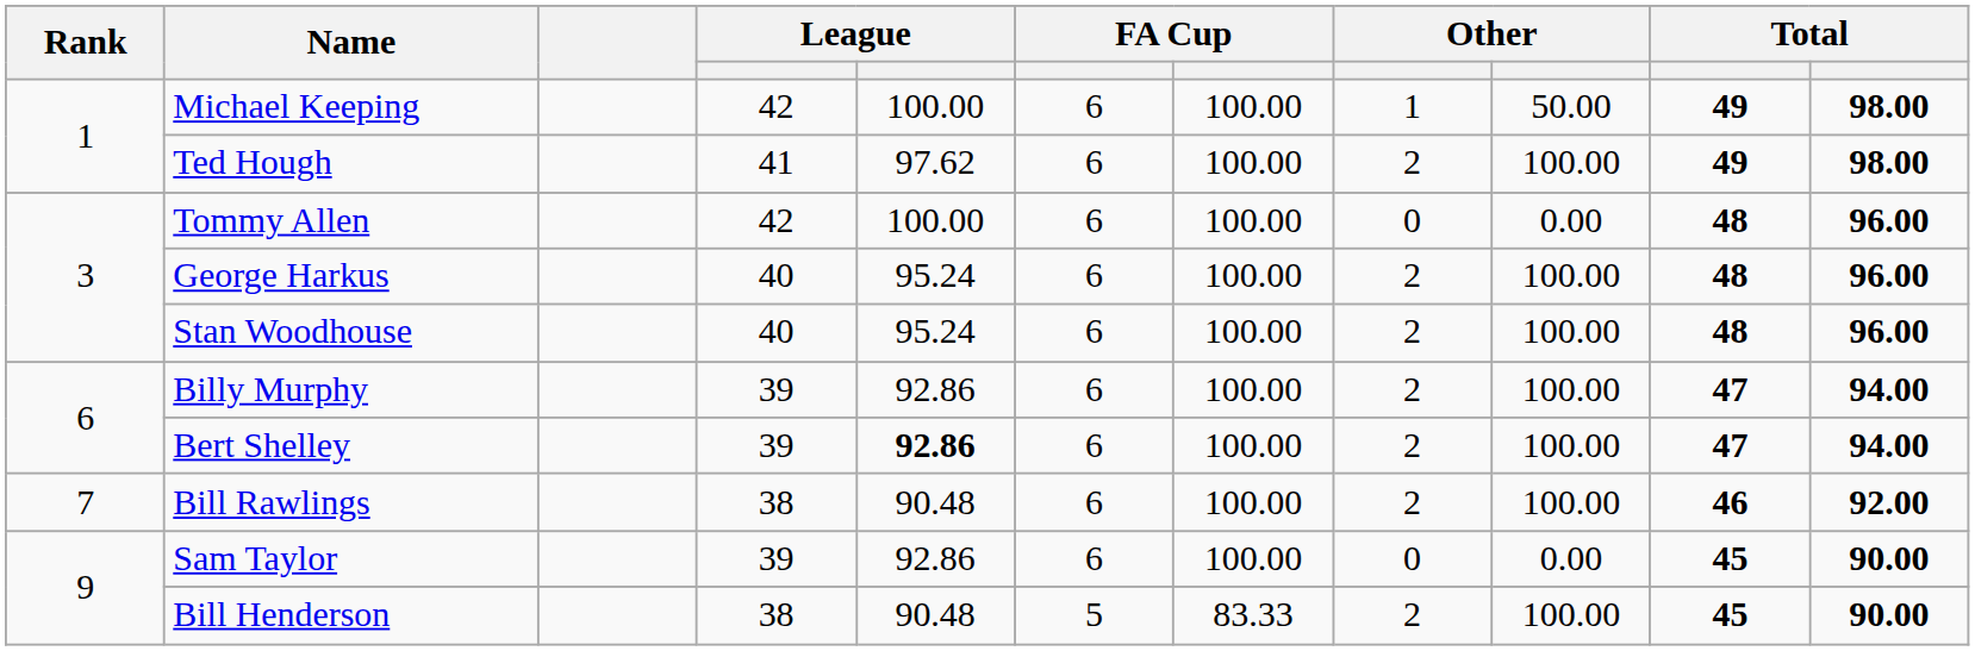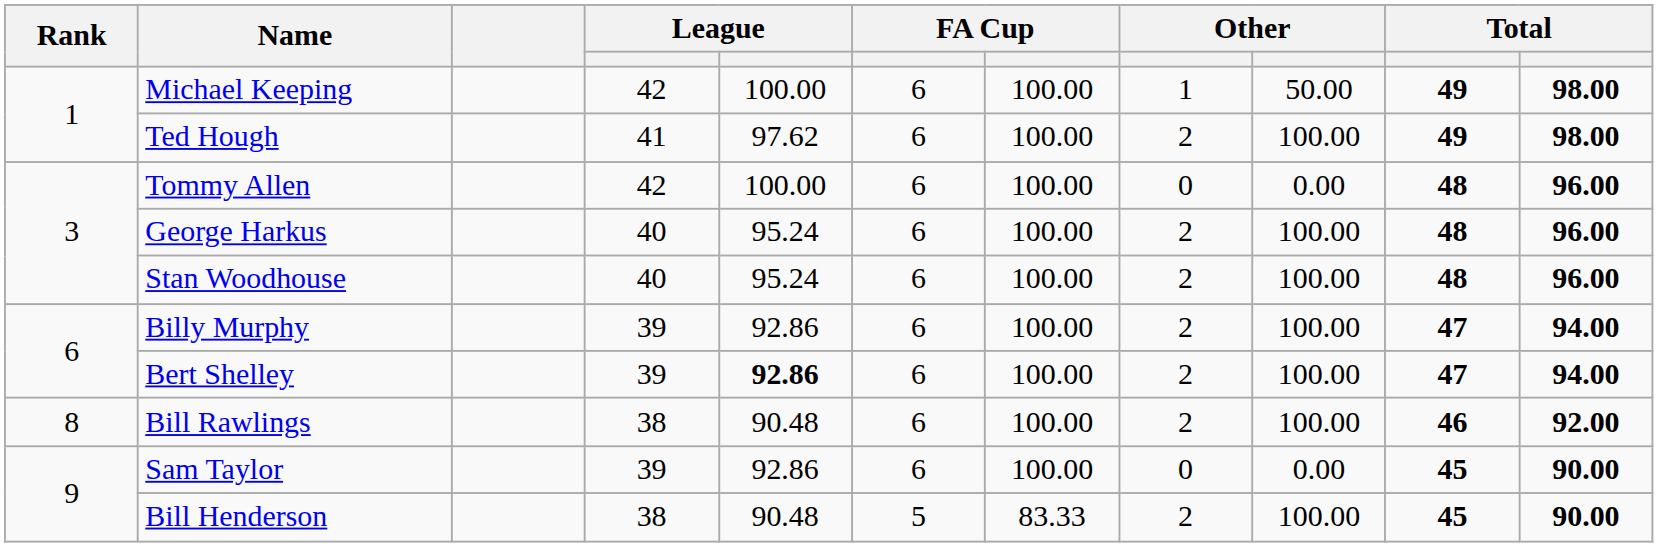 <table class="wikitable plainrowheaders" style="text-align:center;">
 <tr>
 <th scope="col" rowspan="2" style="width:4em;">Rank</th>
 <th scope="col" rowspan="2" style="width:10em;">Name</th>
 <th scope="col" rowspan="2" style="width:4em;"></th>
 <th scope="col" colspan="2">League</th>
 <th scope="col" colspan="2">FA Cup</th>
 <th scope="col" colspan="2">Other</th>
 <th scope="col" colspan="2">Total</th>
 </tr>
 <tr>
 <th scope="col" style="width:4em;"></th>
 <th scope="col" style="width:4em;"></th>
 <th scope="col" style="width:4em;"></th>
 <th scope="col" style="width:4em;"></th>
 <th scope="col" style="width:4em;"></th>
 <th scope="col" style="width:4em;"></th>
 <th scope="col" style="width:4em;"></th>
 <th scope="col" style="width:4em;"></th>
 </tr>
 <tr>
 <td rowspan="2">1</td>
 <td align="left"><a href='#'>Michael Keeping</a></td>
 <td></td>
 <td>42</td>
 <td>100.00</td>
 <td>6</td>
 <td>100.00</td>
 <td>1</td>
 <td>50.00</td>
 <td><strong>49</strong></td>
 <td><strong>98.00</strong></td>
 </tr>
 <tr>
 <td align="left"><a href='#'>Ted Hough</a></td>
 <td></td>
 <td>41</td>
 <td>97.62</td>
 <td>6</td>
 <td>100.00</td>
 <td>2</td>
 <td>100.00</td>
 <td><strong>49</strong></td>
 <td><strong>98.00</strong></td>
 </tr>
 <tr>
 <td rowspan="3">3</td>
 <td align="left"><a href='#'>Tommy Allen</a></td>
 <td></td>
 <td>42</td>
 <td>100.00</td>
 <td>6</td>
 <td>100.00</td>
 <td>0</td>
 <td>0.00</td>
 <td><strong>48</strong></td>
 <td><strong>96.00</strong></td>
 </tr>
 <tr>
 <td align="left"><a href='#'>George Harkus</a></td>
 <td></td>
 <td>40</td>
 <td>95.24</td>
 <td>6</td>
 <td>100.00</td>
 <td>2</td>
 <td>100.00</td>
 <td><strong>48</strong></td>
 <td><strong>96.00</strong></td>
 </tr>
 <tr>
 <td align="left"><a href='#'>Stan Woodhouse</a></td>
 <td></td>
 <td>40</td>
 <td>95.24</td>
 <td>6</td>
 <td>100.00</td>
 <td>2</td>
 <td>100.00</td>
 <td><strong>48</strong></td>
 <td><strong>96.00</strong></td>
 </tr>
 <tr>
 <td rowspan="2">6</td>
 <td align="left"><a href='#'>Billy Murphy</a></td>
 <td></td>
 <td>39</td>
 <td>92.86</td>
 <td>6</td>
 <td>100.00</td>
 <td>2</td>
 <td>100.00</td>
 <td><strong>47</strong></td>
 <td><strong>94.00</strong></td>
 </tr>
 <tr>
 <td align="left"><a href='#'>Bert Shelley</a></td>
 <td></td>
 <td>39</td>
 <td><strong>92.86</strong></td>
 <td>6</td>
 <td>100.00</td>
 <td>2</td>
 <td>100.00</td>
 <td><strong>47</strong></td>
 <td><strong>94.00</strong></td>
 </tr>
 <tr>
-<td>7</td>
+<td>8</td>
 <td align="left"><a href='#'>Bill Rawlings</a></td>
 <td></td>
 <td>38</td>
 <td>90.48</td>
 <td>6</td>
 <td>100.00</td>
 <td>2</td>
 <td>100.00</td>
 <td><strong>46</strong></td>
 <td><strong>92.00</strong></td>
 </tr>
 <tr>
 <td rowspan="2">9</td>
 <td align="left"><a href='#'>Sam Taylor</a></td>
 <td></td>
 <td>39</td>
 <td>92.86</td>
 <td>6</td>
 <td>100.00</td>
 <td>0</td>
 <td>0.00</td>
 <td><strong>45</strong></td>
 <td><strong>90.00</strong></td>
 </tr>
 <tr>
 <td align="left"><a href='#'>Bill Henderson</a></td>
 <td></td>
 <td>38</td>
 <td>90.48</td>
 <td>5</td>
 <td>83.33</td>
 <td>2</td>
 <td>100.00</td>
 <td><strong>45</strong></td>
 <td><strong>90.00</strong></td>
 </tr>
 </table>
